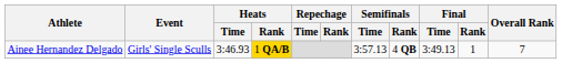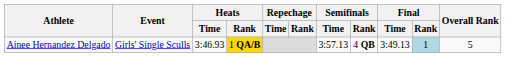 <table class="wikitable" style="font-size:90%">
 <tr>
 <th rowspan="2">Athlete</th>
 <th rowspan="2">Event</th>
 <th colspan="2">Heats</th>
 <th colspan="2">Repechage</th>
 <th colspan="2">Semifinals</th>
 <th colspan="2">Final</th>
 <th rowspan="2">Overall Rank</th>
 </tr>
 <tr>
 <th>Time</th>
 <th>Rank</th>
 <th>Time</th>
 <th>Rank</th>
 <th>Time</th>
 <th>Rank</th>
 <th>Time</th>
 <th>Rank</th>
 </tr>
 <tr>
 <td><a href='#'>Ainee Hernandez Delgado</a></td>
 <td><a href='#'>Girls' Single Sculls</a></td>
 <td align=center>3:46.93</td>
 <td align=center style="background: gold;">1 <strong>QA/B</strong></td>
 <td colspan=2 bgcolor=#DCDCDC></td>
 <td align=center>3:57.13</td>
 <td align=center>4 <strong>QB</strong></td>
 <td align=center>3:49.13</td>
-<td align=center>1</td>
-<td align=center>7</td>
+<td align=center style="background: lightblue;">1</td>
+<td align=center>5</td>
 </tr>
 </table>
